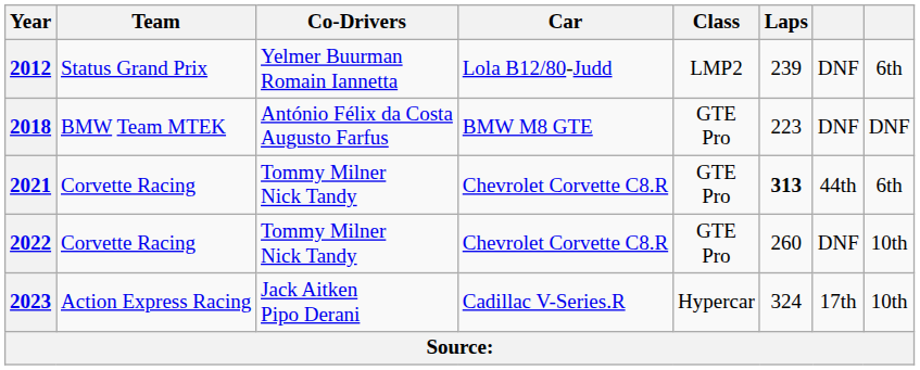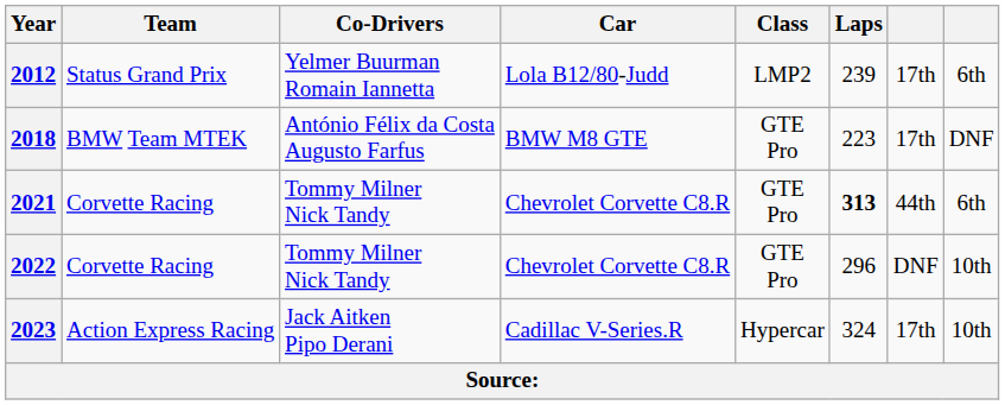 <table class="wikitable" style="text-align:center; font-size:90%">
 <tr>
 <th>Year</th>
 <th>Team</th>
 <th>Co-Drivers</th>
 <th>Car</th>
 <th>Class</th>
 <th>Laps</th>
 <th></th>
 <th></th>
 </tr>
 <tr>
 <th><a href='#'>2012</a></th>
 <td align="left" nowrap> <a href='#'>Status Grand Prix</a></td>
 <td align="left" nowrap> <a href='#'>Yelmer Buurman</a><br> <a href='#'>Romain Iannetta</a></td>
 <td align="left" nowrap><a href='#'>Lola B12/80</a>-<a href='#'>Judd</a></td>
 <td>LMP2</td>
 <td>239</td>
-<td>DNF</td>
+<td>17th</td>
 <td>6th</td>
 </tr>
 <tr>
 <th><a href='#'>2018</a></th>
 <td align="left" nowrap> <a href='#'>BMW</a> <a href='#'>Team MTEK</a></td>
 <td align="left" nowrap> <a href='#'>António Félix da Costa</a><br> <a href='#'>Augusto Farfus</a></td>
 <td align="left" nowrap><a href='#'>BMW M8 GTE</a></td>
 <td>GTE<br>Pro</td>
 <td>223</td>
-<td>DNF</td>
+<td>17th</td>
 <td>DNF</td>
 </tr>
 <tr>
 <th><a href='#'>2021</a></th>
 <td align="left" nowrap> <a href='#'>Corvette Racing</a></td>
 <td align="left" nowrap> <a href='#'>Tommy Milner</a><br> <a href='#'>Nick Tandy</a></td>
 <td align="left" nowrap><a href='#'>Chevrolet Corvette C8.R</a></td>
 <td>GTE<br>Pro</td>
 <td><strong>313</strong></td>
 <td>44th</td>
 <td>6th</td>
 </tr>
 <tr>
 <th><a href='#'>2022</a></th>
 <td align="left" nowrap> <a href='#'>Corvette Racing</a></td>
 <td align="left" nowrap> <a href='#'>Tommy Milner</a><br> <a href='#'>Nick Tandy</a></td>
 <td align="left" nowrap><a href='#'>Chevrolet Corvette C8.R</a></td>
 <td>GTE<br>Pro</td>
-<td>260</td>
+<td>296</td>
 <td>DNF</td>
 <td>10th</td>
 </tr>
 <tr>
 <th><a href='#'>2023</a></th>
 <td align="left" nowrap> <a href='#'>Action Express Racing</a></td>
 <td align="left" nowrap> <a href='#'>Jack Aitken</a><br> <a href='#'>Pipo Derani</a></td>
 <td align="left" nowrap><a href='#'>Cadillac V-Series.R</a></td>
 <td>Hypercar</td>
 <td>324</td>
 <td>17th</td>
 <td>10th</td>
 </tr>
 <tr>
 <th colspan="8">Source:</th>
 </tr>
 </table>
